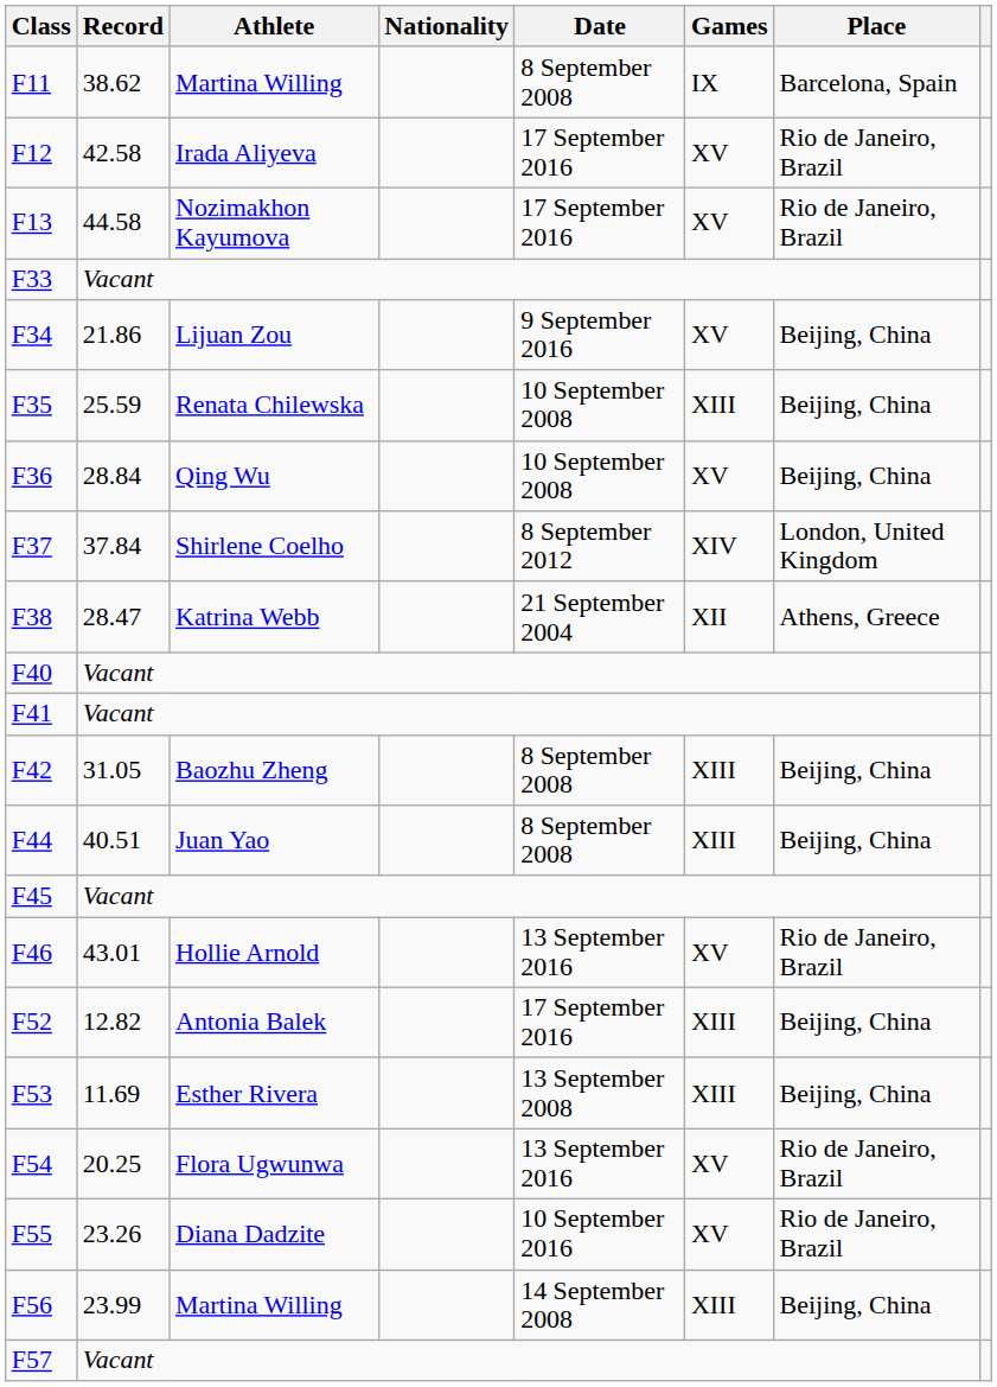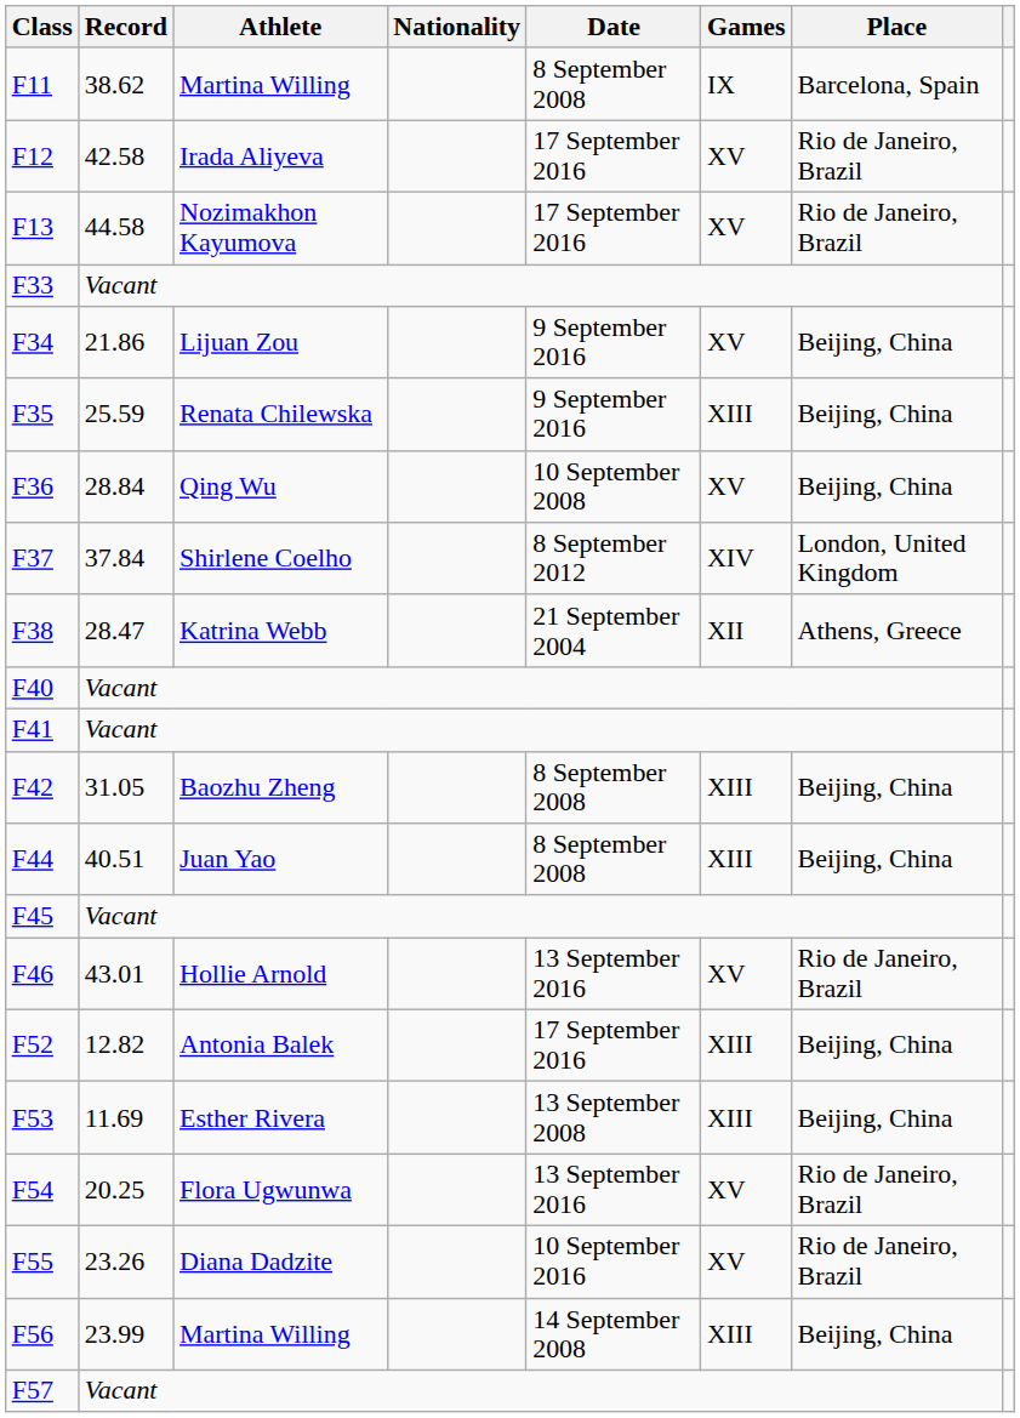 <table class="wikitable">
 <tr>
 <th>Class</th>
 <th>Record</th>
 <th>Athlete</th>
 <th>Nationality</th>
 <th>Date</th>
 <th>Games</th>
 <th>Place</th>
 <th></th>
 </tr>
 <tr>
 <td><a href='#'>F11</a></td>
 <td>38.62</td>
 <td><a href='#'>Martina Willing</a></td>
 <td></td>
 <td>8 September 2008</td>
 <td>IX</td>
 <td> Barcelona, Spain</td>
 <td></td>
 </tr>
 <tr>
 <td><a href='#'>F12</a></td>
 <td>42.58</td>
 <td><a href='#'>Irada Aliyeva</a></td>
 <td></td>
 <td>17 September 2016</td>
 <td>XV</td>
 <td> Rio de Janeiro, Brazil</td>
 <td></td>
 </tr>
 <tr>
 <td><a href='#'>F13</a></td>
 <td>44.58</td>
 <td><a href='#'>Nozimakhon Kayumova</a></td>
 <td></td>
 <td>17 September 2016</td>
 <td>XV</td>
 <td> Rio de Janeiro, Brazil</td>
 <td></td>
 </tr>
 <tr>
 <td><a href='#'>F33</a></td>
 <td colspan="6"><em>Vacant</em></td>
 <td></td>
 </tr>
 <tr>
 <td><a href='#'>F34</a></td>
 <td>21.86</td>
 <td><a href='#'>Lijuan Zou</a></td>
 <td></td>
 <td>9 September 2016</td>
 <td>XV</td>
 <td> Beijing, China</td>
 <td></td>
 </tr>
 <tr>
 <td><a href='#'>F35</a></td>
 <td>25.59</td>
 <td><a href='#'>Renata Chilewska</a></td>
 <td></td>
-<td>10 September 2008</td>
+<td>9 September 2016</td>
 <td>XIII</td>
 <td> Beijing, China</td>
 <td></td>
 </tr>
 <tr>
 <td><a href='#'>F36</a></td>
 <td>28.84</td>
 <td><a href='#'>Qing Wu</a></td>
 <td></td>
 <td>10 September 2008</td>
 <td>XV</td>
 <td> Beijing, China</td>
 <td></td>
 </tr>
 <tr>
 <td><a href='#'>F37</a></td>
 <td>37.84</td>
 <td><a href='#'>Shirlene Coelho</a></td>
 <td></td>
 <td>8 September 2012</td>
 <td>XIV</td>
 <td> London, United Kingdom</td>
 <td></td>
 </tr>
 <tr>
 <td><a href='#'>F38</a></td>
 <td>28.47</td>
 <td><a href='#'>Katrina Webb</a></td>
 <td></td>
 <td>21 September 2004</td>
 <td>XII</td>
 <td> Athens, Greece</td>
 <td></td>
 </tr>
 <tr>
 <td><a href='#'>F40</a></td>
 <td colspan="6"><em>Vacant</em></td>
 <td></td>
 </tr>
 <tr>
 <td><a href='#'>F41</a></td>
 <td colspan="6"><em>Vacant</em></td>
 <td></td>
 </tr>
 <tr>
 <td><a href='#'>F42</a></td>
 <td>31.05</td>
 <td><a href='#'>Baozhu Zheng</a></td>
 <td></td>
 <td>8 September 2008</td>
 <td>XIII</td>
 <td> Beijing, China</td>
 <td></td>
 </tr>
 <tr>
 <td><a href='#'>F44</a></td>
 <td>40.51</td>
 <td><a href='#'>Juan Yao</a></td>
 <td></td>
 <td>8 September 2008</td>
 <td>XIII</td>
 <td> Beijing, China</td>
 <td></td>
 </tr>
 <tr>
 <td><a href='#'>F45</a></td>
 <td colspan="6"><em>Vacant</em></td>
 <td></td>
 </tr>
 <tr>
 <td><a href='#'>F46</a></td>
 <td>43.01</td>
 <td><a href='#'>Hollie Arnold</a></td>
 <td></td>
 <td>13 September 2016</td>
 <td>XV</td>
 <td> Rio de Janeiro, Brazil</td>
 <td></td>
 </tr>
 <tr>
 <td><a href='#'>F52</a></td>
 <td>12.82</td>
 <td><a href='#'>Antonia Balek</a></td>
 <td></td>
 <td>17 September 2016</td>
 <td>XIII</td>
 <td> Beijing, China</td>
 <td></td>
 </tr>
 <tr>
 <td><a href='#'>F53</a></td>
 <td>11.69</td>
 <td><a href='#'>Esther Rivera</a></td>
 <td></td>
 <td>13 September 2008</td>
 <td>XIII</td>
 <td> Beijing, China</td>
 <td></td>
 </tr>
 <tr>
 <td><a href='#'>F54</a></td>
 <td>20.25</td>
 <td><a href='#'>Flora Ugwunwa</a></td>
 <td></td>
 <td>13 September 2016</td>
 <td>XV</td>
 <td> Rio de Janeiro, Brazil</td>
 <td></td>
 </tr>
 <tr>
 <td><a href='#'>F55</a></td>
 <td>23.26</td>
 <td><a href='#'>Diana Dadzite</a></td>
 <td></td>
 <td>10 September 2016</td>
 <td>XV</td>
 <td> Rio de Janeiro, Brazil</td>
 <td></td>
 </tr>
 <tr>
 <td><a href='#'>F56</a></td>
 <td>23.99</td>
 <td><a href='#'>Martina Willing</a></td>
 <td></td>
 <td>14 September 2008</td>
 <td>XIII</td>
 <td> Beijing, China</td>
 <td></td>
 </tr>
 <tr>
 <td><a href='#'>F57</a></td>
 <td colspan="6"><em>Vacant</em></td>
 <td></td>
 </tr>
 </table>
